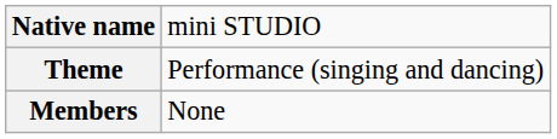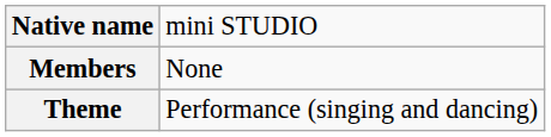 <table class="wikitable">
 <tr>
 <th>Native name</th>
 <td>mini STUDIO</td>
 </tr>
 <tr>
+<th>Members</th>
+<td>None</td>
+</tr>
+<tr>
 <th>Theme</th>
 <td>Performance (singing and dancing)</td>
 </tr>
-<tr>
-<th>Members</th>
-<td>None</td>
-</tr>
 </table>
